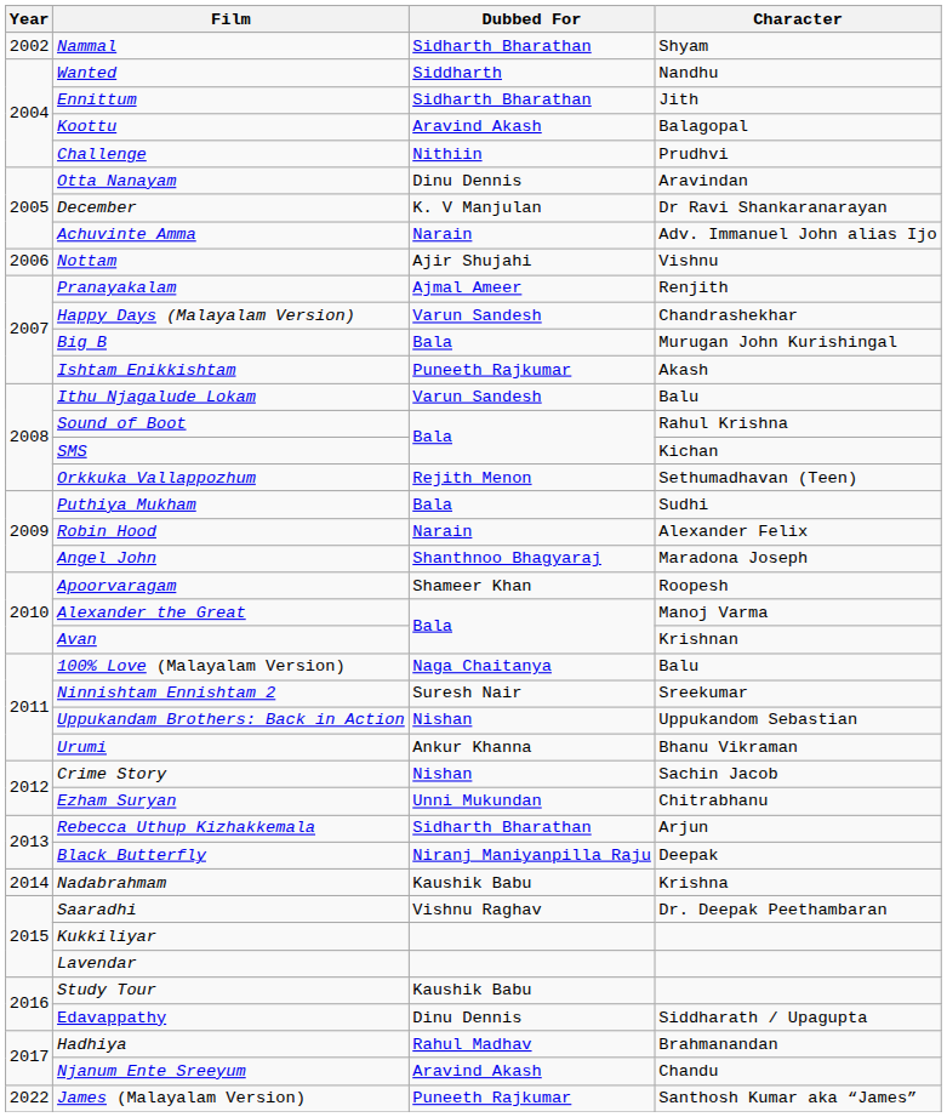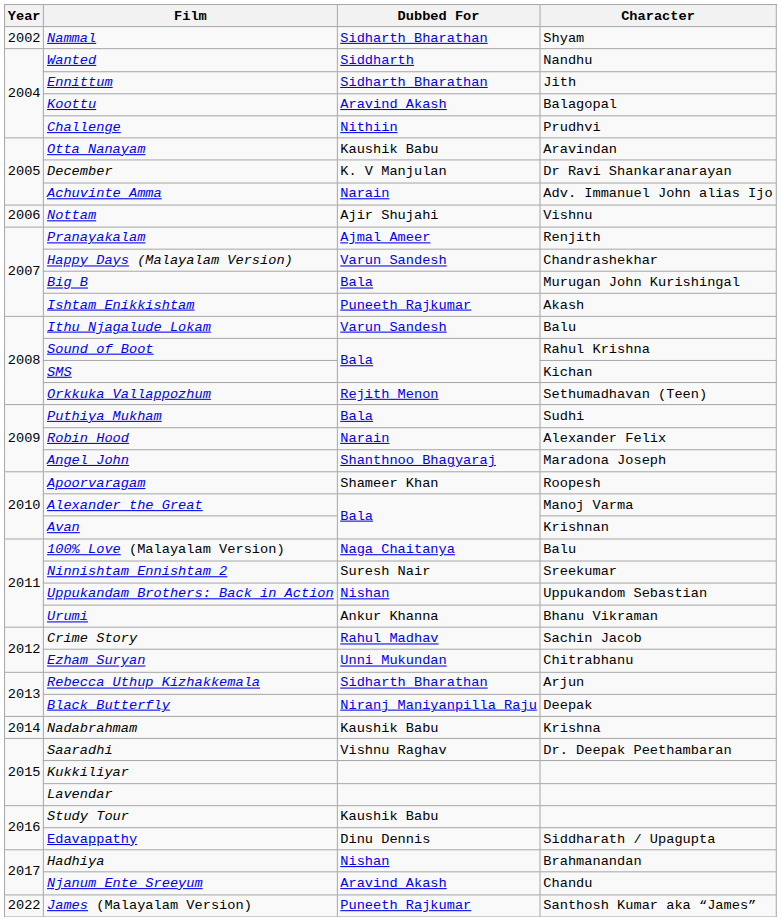 <table class="wikitable">
 <tr>
 <th>Year</th>
 <th>Film</th>
 <th>Dubbed For</th>
 <th>Character</th>
 </tr>
 <tr>
 <td>2002</td>
 <td><em><a href='#'>Nammal</a></em></td>
 <td><a href='#'>Sidharth Bharathan</a></td>
 <td>Shyam</td>
 </tr>
 <tr>
 <td rowspan="4">2004</td>
 <td><em><a href='#'>Wanted</a></em></td>
 <td><a href='#'>Siddharth</a></td>
 <td>Nandhu</td>
 </tr>
 <tr>
 <td><em><a href='#'>Ennittum</a></em></td>
 <td><a href='#'>Sidharth Bharathan</a></td>
 <td>Jith</td>
 </tr>
 <tr>
 <td><em><a href='#'>Koottu</a></em></td>
 <td><a href='#'>Aravind Akash</a></td>
 <td>Balagopal</td>
 </tr>
 <tr>
 <td><em><a href='#'>Challenge</a></em></td>
 <td><a href='#'>Nithiin</a></td>
 <td>Prudhvi</td>
 </tr>
 <tr>
 <td rowspan="3">2005</td>
 <td><em><a href='#'>Otta Nanayam</a></em></td>
-<td>Dinu Dennis</td>
+<td>Kaushik Babu</td>
 <td>Aravindan</td>
 </tr>
 <tr>
 <td><em>December</em></td>
 <td>K. V Manjulan</td>
 <td>Dr Ravi Shankaranarayan</td>
 </tr>
 <tr>
 <td><em><a href='#'>Achuvinte Amma</a></em></td>
 <td><a href='#'>Narain</a></td>
 <td>Adv. Immanuel John alias Ijo</td>
 </tr>
 <tr>
 <td>2006</td>
 <td><em><a href='#'>Nottam</a></em></td>
 <td>Ajir Shujahi</td>
 <td>Vishnu</td>
 </tr>
 <tr>
 <td rowspan="4">2007</td>
 <td><em><a href='#'>Pranayakalam</a></em></td>
 <td><a href='#'>Ajmal Ameer</a></td>
 <td>Renjith</td>
 </tr>
 <tr>
 <td><em><a href='#'>Happy Days</a> (Malayalam Version)</em></td>
 <td><a href='#'>Varun Sandesh</a></td>
 <td>Chandrashekhar</td>
 </tr>
 <tr>
 <td><em><a href='#'>Big B</a></em></td>
 <td><a href='#'>Bala</a></td>
 <td>Murugan John Kurishingal</td>
 </tr>
 <tr>
 <td><em><a href='#'>Ishtam Enikkishtam</a></em></td>
 <td><a href='#'>Puneeth Rajkumar</a></td>
 <td>Akash</td>
 </tr>
 <tr>
 <td rowspan="4">2008</td>
 <td><em><a href='#'>Ithu Njagalude Lokam</a></em></td>
 <td><a href='#'>Varun Sandesh</a></td>
 <td>Balu</td>
 </tr>
 <tr>
 <td><em><a href='#'>Sound of Boot</a></em></td>
 <td rowspan="2"><a href='#'>Bala</a></td>
 <td>Rahul Krishna</td>
 </tr>
 <tr>
 <td><em><a href='#'>SMS</a></em></td>
 <td>Kichan</td>
 </tr>
 <tr>
 <td><em><a href='#'>Orkkuka Vallappozhum</a></em></td>
 <td><a href='#'>Rejith Menon</a></td>
 <td>Sethumadhavan (Teen)</td>
 </tr>
 <tr>
 <td rowspan="3">2009</td>
 <td><em><a href='#'>Puthiya Mukham</a></em></td>
 <td><a href='#'>Bala</a></td>
 <td>Sudhi</td>
 </tr>
 <tr>
 <td><em><a href='#'>Robin Hood</a></em></td>
 <td><a href='#'>Narain</a></td>
 <td>Alexander Felix</td>
 </tr>
 <tr>
 <td><em><a href='#'>Angel John</a></em></td>
 <td><a href='#'>Shanthnoo Bhagyaraj</a></td>
 <td>Maradona Joseph</td>
 </tr>
 <tr>
 <td rowspan="3">2010</td>
 <td><em><a href='#'>Apoorvaragam</a></em></td>
 <td>Shameer Khan</td>
 <td>Roopesh</td>
 </tr>
 <tr>
 <td><em><a href='#'>Alexander the Great</a></em></td>
 <td rowspan="2"><a href='#'>Bala</a></td>
 <td>Manoj Varma</td>
 </tr>
 <tr>
 <td><em><a href='#'>Avan</a></em></td>
 <td>Krishnan</td>
 </tr>
 <tr>
 <td rowspan="4">2011</td>
 <td><em><a href='#'>100% Love</a></em> (Malayalam Version)</td>
 <td><a href='#'>Naga Chaitanya</a></td>
 <td>Balu</td>
 </tr>
 <tr>
 <td><em><a href='#'>Ninnishtam Ennishtam 2</a></em></td>
 <td>Suresh Nair</td>
 <td>Sreekumar</td>
 </tr>
 <tr>
 <td><em><a href='#'>Uppukandam Brothers: Back in Action</a></em></td>
 <td><a href='#'>Nishan</a></td>
 <td>Uppukandom Sebastian</td>
 </tr>
 <tr>
 <td><em><a href='#'>Urumi</a></em></td>
 <td>Ankur Khanna</td>
 <td>Bhanu Vikraman</td>
 </tr>
 <tr>
 <td rowspan="2">2012</td>
 <td><em>Crime Story</em></td>
-<td><a href='#'>Nishan</a></td>
+<td><a href='#'>Rahul Madhav</a></td>
 <td>Sachin Jacob</td>
 </tr>
 <tr>
 <td><em><a href='#'>Ezham Suryan</a></em></td>
 <td><a href='#'>Unni Mukundan</a></td>
 <td>Chitrabhanu</td>
 </tr>
 <tr>
 <td rowspan="2">2013</td>
 <td><em><a href='#'>Rebecca Uthup Kizhakkemala</a></em></td>
 <td><a href='#'>Sidharth Bharathan</a></td>
 <td>Arjun</td>
 </tr>
 <tr>
 <td><em><a href='#'>Black Butterfly</a></em></td>
 <td><a href='#'>Niranj Maniyanpilla Raju</a></td>
 <td>Deepak</td>
 </tr>
 <tr>
 <td>2014</td>
 <td><em>Nadabrahmam</em></td>
 <td>Kaushik Babu</td>
 <td>Krishna</td>
 </tr>
 <tr>
 <td rowspan="3">2015</td>
 <td><em>Saaradhi</em></td>
 <td>Vishnu Raghav</td>
 <td>Dr. Deepak Peethambaran</td>
 </tr>
 <tr>
 <td><em>Kukkiliyar</em></td>
 <td></td>
 <td></td>
 </tr>
 <tr>
 <td><em>Lavendar</em></td>
 <td></td>
 <td></td>
 </tr>
 <tr>
 <td rowspan="2">2016</td>
 <td><em>Study Tour</em></td>
 <td>Kaushik Babu</td>
 <td></td>
 </tr>
 <tr>
 <td><a href='#'>Edavappathy</a></td>
 <td>Dinu Dennis</td>
 <td>Siddharath / Upagupta</td>
 </tr>
 <tr>
 <td rowspan="2">2017</td>
 <td><em>Hadhiya</em></td>
-<td><a href='#'>Rahul Madhav</a></td>
+<td><a href='#'>Nishan</a></td>
 <td>Brahmanandan</td>
 </tr>
 <tr>
 <td><em><a href='#'>Njanum Ente Sreeyum</a></em></td>
 <td><a href='#'>Aravind Akash</a></td>
 <td>Chandu</td>
 </tr>
 <tr>
 <td>2022</td>
 <td><em><a href='#'>James</a></em> (Malayalam Version)</td>
 <td><a href='#'>Puneeth Rajkumar</a></td>
 <td>Santhosh Kumar aka “James”</td>
 </tr>
 </table>
